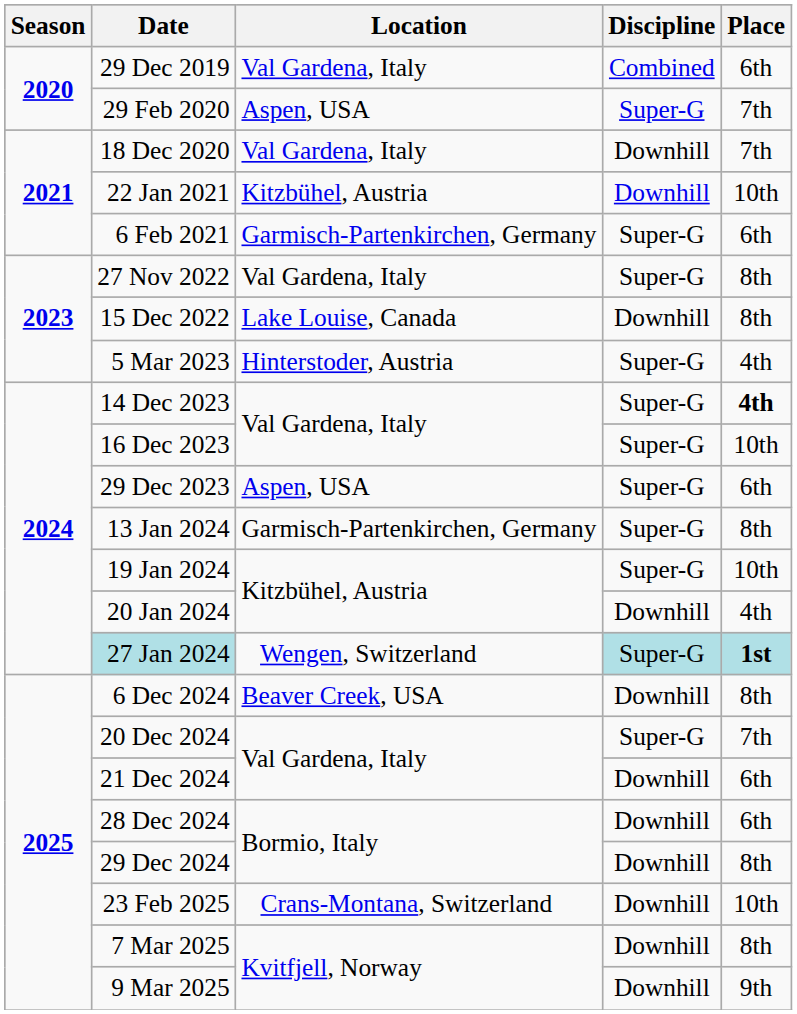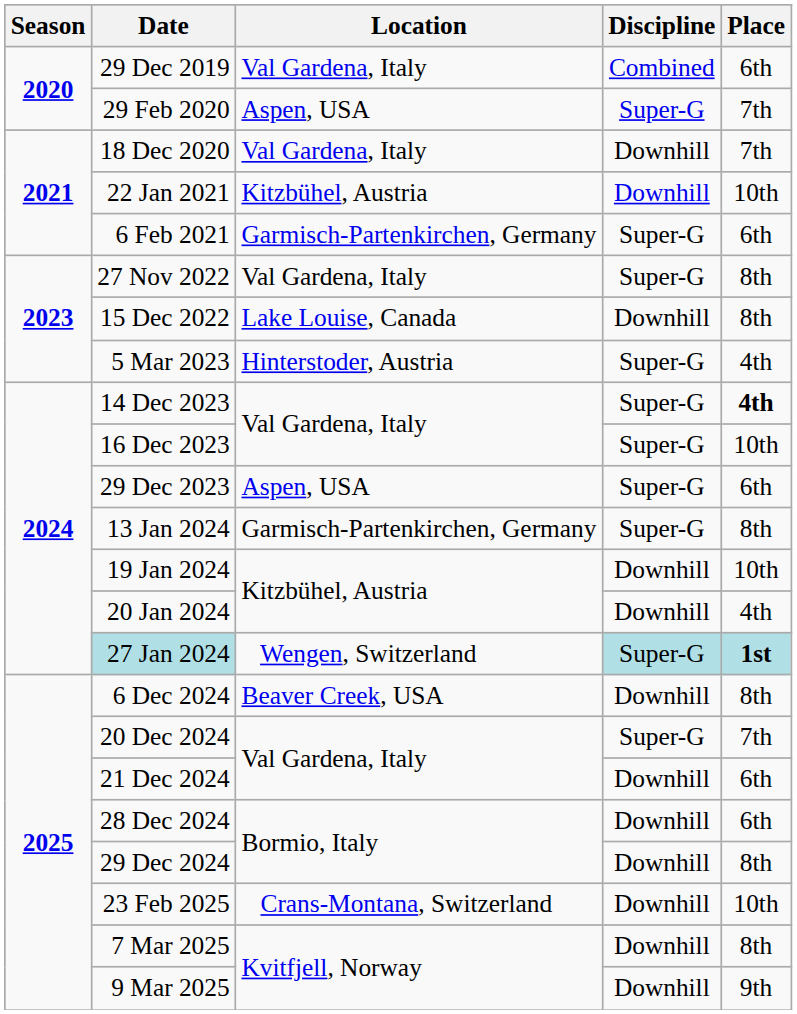 <table class="wikitable" style="text-align:center; font-size:95%;">
 <tr>
 <th>Season</th>
 <th>Date</th>
 <th>Location</th>
 <th>Discipline</th>
 <th>Place</th>
 </tr>
 <tr>
 <td rowspan="2"><strong><a href='#'>2020</a></strong></td>
 <td align="right">29 Dec 2019</td>
 <td align=left> <a href='#'>Val Gardena</a>, Italy</td>
 <td><a href='#'>Combined</a></td>
 <td>6th</td>
 </tr>
 <tr>
 <td align="right">29 Feb 2020</td>
 <td align=left> <a href='#'>Aspen</a>, USA</td>
 <td><a href='#'>Super-G</a></td>
 <td>7th</td>
 </tr>
 <tr>
 <td rowspan="3"><strong><a href='#'>2021</a></strong></td>
 <td align="right">18 Dec 2020</td>
 <td align=left> <a href='#'>Val Gardena</a>, Italy</td>
 <td>Downhill</td>
 <td>7th</td>
 </tr>
 <tr>
 <td align="right">22 Jan 2021</td>
 <td align=left> <a href='#'>Kitzbühel</a>, Austria</td>
 <td><a href='#'>Downhill</a></td>
 <td>10th</td>
 </tr>
 <tr>
 <td align="right">6 Feb 2021</td>
 <td align=left> <a href='#'>Garmisch-Partenkirchen</a>, Germany</td>
 <td>Super-G</td>
 <td>6th</td>
 </tr>
 <tr>
 <td rowspan="3"><strong><a href='#'>2023</a></strong></td>
 <td align="right">27 Nov 2022</td>
 <td align=left> Val Gardena, Italy</td>
 <td>Super-G</td>
 <td>8th</td>
 </tr>
 <tr>
 <td align="right">15 Dec 2022</td>
 <td align=left> <a href='#'>Lake Louise</a>, Canada</td>
 <td>Downhill</td>
 <td>8th</td>
 </tr>
 <tr>
 <td align="right">5 Mar 2023</td>
 <td align=left> <a href='#'>Hinterstoder</a>, Austria</td>
 <td>Super-G</td>
 <td>4th</td>
 </tr>
 <tr>
 <td rowspan="7"><strong><a href='#'>2024</a></strong></td>
 <td align="right">14 Dec 2023</td>
 <td align=left rowspan=2> Val Gardena, Italy</td>
 <td>Super-G</td>
 <td><strong>4th</strong></td>
 </tr>
 <tr>
 <td align="right">16 Dec 2023</td>
 <td>Super-G</td>
 <td>10th</td>
 </tr>
 <tr>
 <td align="right">29 Dec 2023</td>
 <td align=left> <a href='#'>Aspen</a>, USA</td>
 <td>Super-G</td>
 <td>6th</td>
 </tr>
 <tr>
 <td align="right">13 Jan 2024</td>
 <td align=left> Garmisch-Partenkirchen, Germany</td>
 <td>Super-G</td>
 <td>8th</td>
 </tr>
 <tr>
 <td align="right">19 Jan 2024</td>
 <td align=left rowspan=2> Kitzbühel, Austria</td>
-<td>Super-G</td>
+<td>Downhill</td>
 <td>10th</td>
 </tr>
 <tr>
 <td align="right">20 Jan 2024</td>
 <td>Downhill</td>
 <td>4th</td>
 </tr>
 <tr>
 <td align="right" bgcolor="#BOEOE6">27 Jan 2024</td>
 <td align=left>   <a href='#'>Wengen</a>, Switzerland</td>
 <td bgcolor="#BOEOE6">Super-G</td>
 <td bgcolor="#BOEOE6"><strong>1st</strong></td>
 </tr>
 <tr>
 <td rowspan="9"><strong><a href='#'>2025</a></strong></td>
 <td align="right">6 Dec 2024</td>
 <td align=left> <a href='#'>Beaver Creek</a>, USA</td>
 <td>Downhill</td>
 <td>8th</td>
 </tr>
 <tr>
 <td align="right">20 Dec 2024</td>
 <td align=left rowspan="2"> Val Gardena, Italy</td>
 <td>Super-G</td>
 <td>7th</td>
 </tr>
 <tr>
 <td align="right">21 Dec 2024</td>
 <td>Downhill</td>
 <td>6th</td>
 </tr>
 <tr>
 <td align="right">28 Dec 2024</td>
 <td align=left rowspan="2"> Bormio, Italy</td>
 <td>Downhill</td>
 <td>6th</td>
 </tr>
 <tr>
 <td align="right">29 Dec 2024</td>
 <td>Downhill</td>
 <td>8th</td>
 </tr>
 <tr>
 <td align="right">23 Feb 2025</td>
 <td align=left>   <a href='#'>Crans-Montana</a>, Switzerland</td>
 <td>Downhill</td>
 <td>10th</td>
 </tr>
 <tr>
 <td align="right">7 Mar 2025</td>
 <td align=left rowspan="2"> <a href='#'>Kvitfjell</a>, Norway</td>
 <td>Downhill</td>
 <td>8th</td>
 </tr>
 <tr>
 <td align="right">9 Mar 2025</td>
 <td>Downhill</td>
 <td>9th</td>
 </tr>
 </table>
